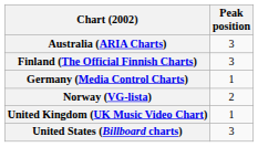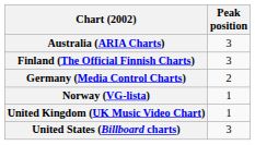 <table class="wikitable sortable plainrowheaders">
 <tr>
 <th>Chart (2002)</th>
 <th>Peak<br>position</th>
 </tr>
 <tr>
 <th scope="row">Australia (<a href='#'>ARIA Charts</a>)</th>
 <td align="center">3</td>
 </tr>
 <tr>
 <th scope="row">Finland (<a href='#'>The Official Finnish Charts</a>)</th>
 <td align="center">3</td>
 </tr>
 <tr>
 <th scope="row">Germany (<a href='#'>Media Control Charts</a>)</th>
-<td align="center">1</td>
+<td align="center">2</td>
 </tr>
 <tr>
 <th scope="row">Norway (<a href='#'>VG-lista</a>)</th>
-<td align="center">2</td>
+<td align="center">1</td>
 </tr>
 <tr>
 <th scope="row">United Kingdom (<a href='#'>UK Music Video Chart</a>)</th>
 <td align="center">1</td>
 </tr>
 <tr>
 <th scope="row">United States (<a href='#'><em>Billboard</em> charts</a>)</th>
 <td align="center">3</td>
 </tr>
 </table>
